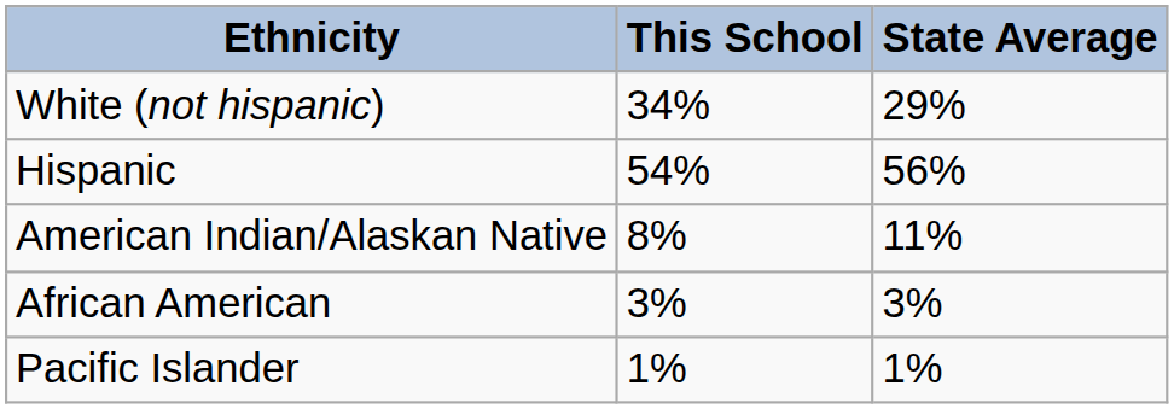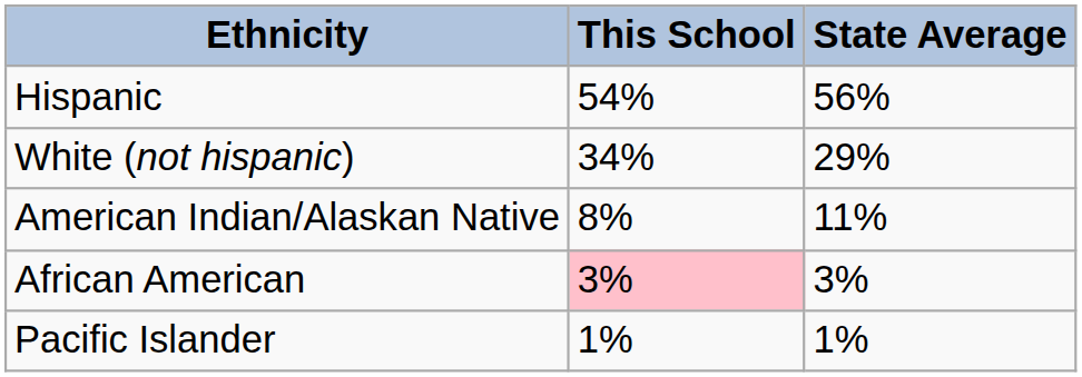 <table class="wikitable"  ;>
 <tr style="text-align:center;">
 <th style="background:#B0C4DE;">Ethnicity</th>
 <th style="background:#B0C4DE;">This School</th>
 <th style="background:#B0C4DE;">State Average</th>
 </tr>
 <tr>
+<td>Hispanic</td>
+<td>54%</td>
+<td>56%</td>
+</tr>
+<tr>
 <td>White  (<em>not hispanic</em>)</td>
 <td>34%</td>
 <td>29%</td>
-</tr>
-<tr>
-<td>Hispanic</td>
-<td>54%</td>
-<td>56%</td>
 </tr>
 <tr>
 <td>American Indian/Alaskan Native</td>
 <td>8%</td>
 <td>11%</td>
 </tr>
 <tr>
 <td>African American</td>
-<td>3%</td>
+<td style="background: pink;">3%</td>
 <td>3%</td>
 </tr>
 <tr>
 <td>Pacific Islander</td>
 <td>1%</td>
 <td>1%</td>
 </tr>
 </table>
